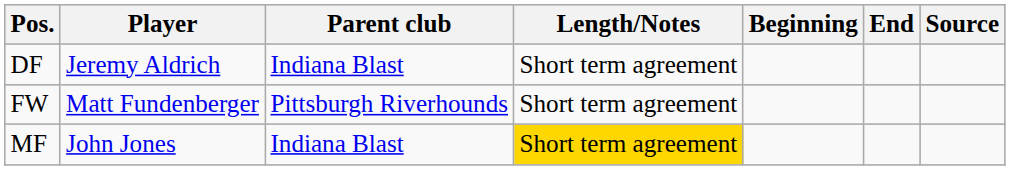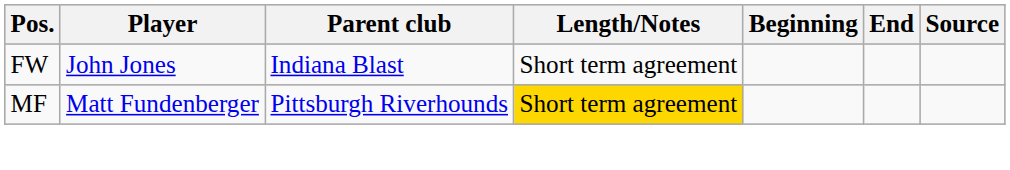 <table class="wikitable sortable" style="text-align: left">
 <tr>
 <th><strong>Pos.</strong></th>
 <th><strong>Player</strong></th>
 <th><strong>Parent club</strong></th>
 <th><strong>Length/Notes</strong></th>
 <th><strong>Beginning</strong></th>
 <th><strong>End</strong></th>
 <th><strong>Source</strong></th>
 </tr>
 <tr>
-<td>DF</td>
-<td> <a href='#'>Jeremy Aldrich</a></td>
+<td>FW</td>
+<td> <a href='#'>John Jones</a></td>
 <td> <a href='#'>Indiana Blast</a></td>
 <td>Short term agreement</td>
 <td></td>
 <td></td>
 <td align=center></td>
 </tr>
 <tr>
-<td>FW</td>
+<td>MF</td>
 <td> <a href='#'>Matt Fundenberger</a></td>
 <td> <a href='#'>Pittsburgh Riverhounds</a></td>
-<td>Short term agreement</td>
-<td></td>
-<td></td>
-<td align=center></td>
-</tr>
-<tr>
-<td>MF</td>
-<td> <a href='#'>John Jones</a></td>
-<td> <a href='#'>Indiana Blast</a></td>
 <td style="background: gold;">Short term agreement</td>
 <td></td>
 <td></td>
 <td align=center></td>
 </tr>
 </table>
